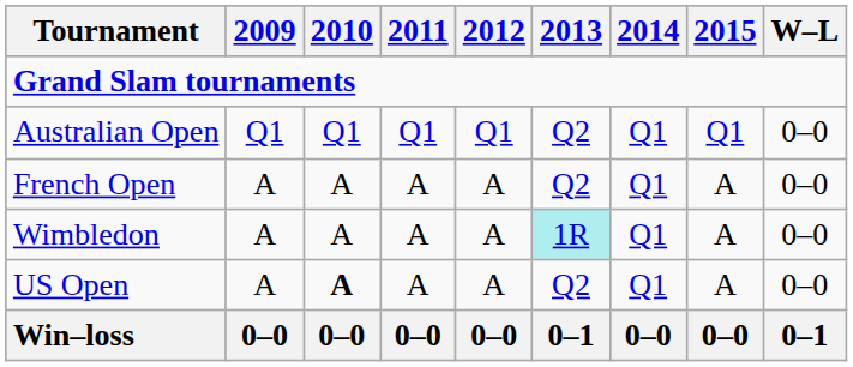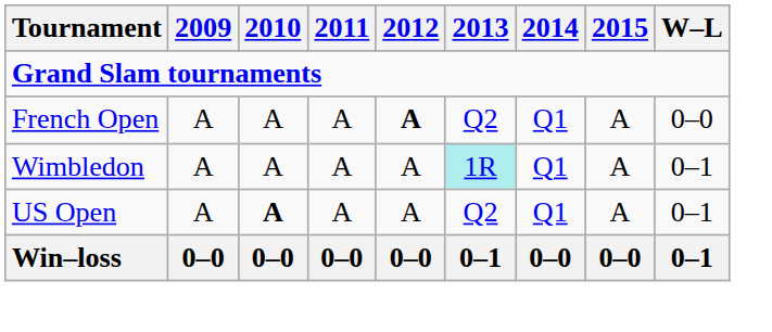 <table class=wikitable style=text-align:center;font-size:97%>
 <tr>
 <th>Tournament</th>
 <th><a href='#'>2009</a></th>
 <th><a href='#'>2010</a></th>
 <th><a href='#'>2011</a></th>
 <th><a href='#'>2012</a></th>
 <th><a href='#'>2013</a></th>
 <th><a href='#'>2014</a></th>
 <th><a href='#'>2015</a></th>
 <th>W–L</th>
 </tr>
 <tr>
 <td colspan=9 align=left><a href='#'><strong>Grand Slam tournaments</strong></a></td>
 </tr>
 <tr>
-<td align=left><a href='#'>Australian Open</a></td>
-<td><a href='#'>Q1</a></td>
-<td><a href='#'>Q1</a></td>
-<td><a href='#'>Q1</a></td>
-<td><a href='#'>Q1</a></td>
-<td><a href='#'>Q2</a></td>
-<td><a href='#'>Q1</a></td>
-<td><a href='#'>Q1</a></td>
-<td>0–0</td>
-</tr>
-<tr>
 <td align=left><a href='#'>French Open</a></td>
 <td>A</td>
 <td>A</td>
 <td>A</td>
-<td>A</td>
+<td><strong>A</strong></td>
 <td><a href='#'>Q2</a></td>
 <td><a href='#'>Q1</a></td>
 <td>A</td>
 <td>0–0</td>
 </tr>
 <tr>
 <td align=left><a href='#'>Wimbledon</a></td>
 <td>A</td>
 <td>A</td>
 <td>A</td>
 <td>A</td>
 <td bgcolor=afeeee><a href='#'>1R</a></td>
 <td><a href='#'>Q1</a></td>
 <td>A</td>
-<td>0–0</td>
+<td>0–1</td>
 </tr>
 <tr>
 <td align=left><a href='#'>US Open</a></td>
 <td>A</td>
 <td><strong>A</strong></td>
 <td>A</td>
 <td>A</td>
 <td><a href='#'>Q2</a></td>
 <td><a href='#'>Q1</a></td>
 <td>A</td>
-<td>0–0</td>
+<td>0–1</td>
 </tr>
 <tr>
 <th style=text-align:left>Win–loss</th>
 <th>0–0</th>
 <th>0–0</th>
 <th>0–0</th>
 <th>0–0</th>
 <th>0–1</th>
 <th>0–0</th>
 <th>0–0</th>
 <th>0–1</th>
 </tr>
 </table>
